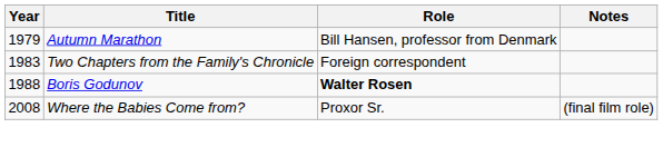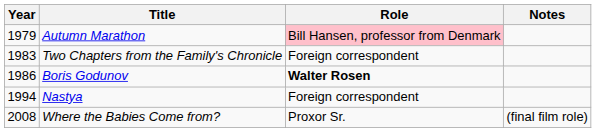 <table class="wikitable">
 <tr>
 <th>Year</th>
 <th>Title</th>
 <th>Role</th>
 <th>Notes</th>
 </tr>
 <tr>
 <td>1979</td>
 <td><em><a href='#'>Autumn Marathon</a></em></td>
-<td>Bill Hansen, professor from Denmark</td>
+<td style="background: pink;">Bill Hansen, professor from Denmark</td>
 <td></td>
 </tr>
 <tr>
 <td>1983</td>
 <td><em>Two Chapters from the Family's Chronicle</em></td>
 <td>Foreign correspondent</td>
 <td></td>
 </tr>
 <tr>
-<td>1988</td>
+<td>1986</td>
 <td><em><a href='#'>Boris Godunov</a></em></td>
 <td><strong>Walter Rosen</strong></td>
+<td></td>
+</tr>
+<tr>
+<td>1994</td>
+<td><em><a href='#'>Nastya</a></em></td>
+<td>Foreign correspondent</td>
 <td></td>
 </tr>
 <tr>
 <td>2008</td>
 <td><em>Where the Babies Come from?</em></td>
 <td>Proxor Sr.</td>
 <td>(final film role)</td>
 </tr>
 </table>
